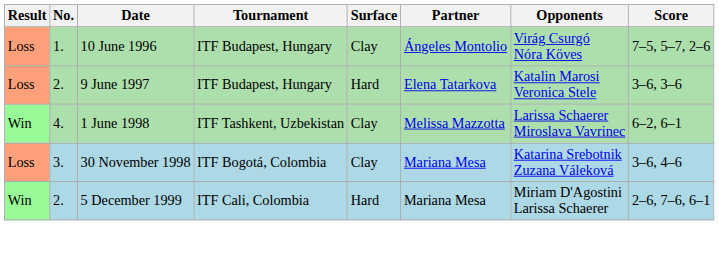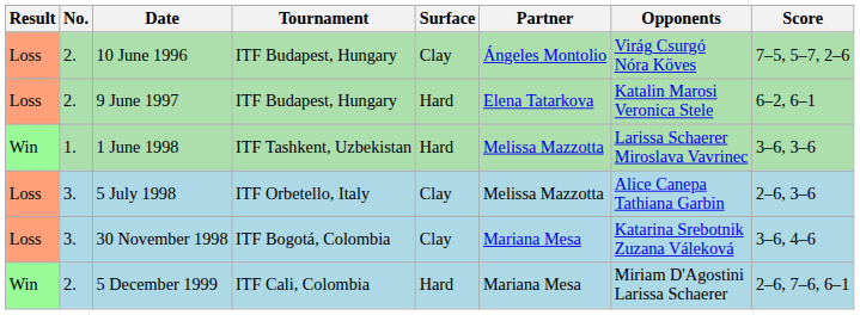 <table class="sortable wikitable">
 <tr>
 <th>Result</th>
 <th>No.</th>
 <th>Date</th>
 <th>Tournament</th>
 <th>Surface</th>
 <th>Partner</th>
 <th>Opponents</th>
 <th class="unsortable">Score</th>
 </tr>
 <tr style="background:#addfad;">
 <td style="background:#ffa07a;">Loss</td>
-<td>1.</td>
+<td>2.</td>
 <td>10 June 1996</td>
 <td>ITF Budapest, Hungary</td>
 <td>Clay</td>
 <td> <a href='#'>Ángeles Montolio</a></td>
 <td> <a href='#'>Virág Csurgó</a> <br>  <a href='#'>Nóra Köves</a></td>
 <td>7–5, 5–7, 2–6</td>
 </tr>
 <tr style="background:#addfad;">
 <td style="background:#ffa07a;">Loss</td>
 <td>2.</td>
 <td>9 June 1997</td>
 <td>ITF Budapest, Hungary</td>
 <td>Hard</td>
 <td> <a href='#'>Elena Tatarkova</a></td>
 <td> <a href='#'>Katalin Marosi</a> <br>  <a href='#'>Veronica Stele</a></td>
-<td>3–6, 3–6</td>
+<td>6–2, 6–1</td>
 </tr>
 <tr style="background:#addfad;">
 <td style="background:#98fb98;">Win</td>
-<td>4.</td>
+<td>1.</td>
 <td>1 June 1998</td>
 <td>ITF Tashkent, Uzbekistan</td>
-<td>Clay</td>
+<td>Hard</td>
 <td> <a href='#'>Melissa Mazzotta</a></td>
 <td> <a href='#'>Larissa Schaerer</a> <br>  <a href='#'>Miroslava Vavrinec</a></td>
-<td>6–2, 6–1</td>
+<td>3–6, 3–6</td>
+</tr>
+<tr style="background:lightblue;">
+<td style="background:#ffa07a;">Loss</td>
+<td>3.</td>
+<td>5 July 1998</td>
+<td>ITF Orbetello, Italy</td>
+<td>Clay</td>
+<td> Melissa Mazzotta</td>
+<td> <a href='#'>Alice Canepa</a> <br>  <a href='#'>Tathiana Garbin</a></td>
+<td>2–6, 3–6</td>
 </tr>
 <tr style="background:lightblue;">
 <td style="background:#ffa07a;">Loss</td>
 <td>3.</td>
 <td>30 November 1998</td>
 <td>ITF Bogotá, Colombia</td>
 <td>Clay</td>
 <td> <a href='#'>Mariana Mesa</a></td>
 <td> <a href='#'>Katarina Srebotnik</a> <br>  <a href='#'>Zuzana Váleková</a></td>
 <td>3–6, 4–6</td>
 </tr>
 <tr style="background:lightblue;">
 <td style="background:#98fb98;">Win</td>
 <td>2.</td>
 <td>5 December 1999</td>
 <td>ITF Cali, Colombia</td>
 <td>Hard</td>
 <td> Mariana Mesa</td>
 <td> Miriam D'Agostini <br>  Larissa Schaerer</td>
 <td>2–6, 7–6, 6–1</td>
 </tr>
 </table>
